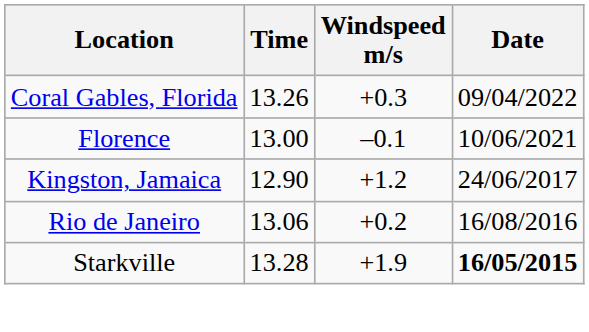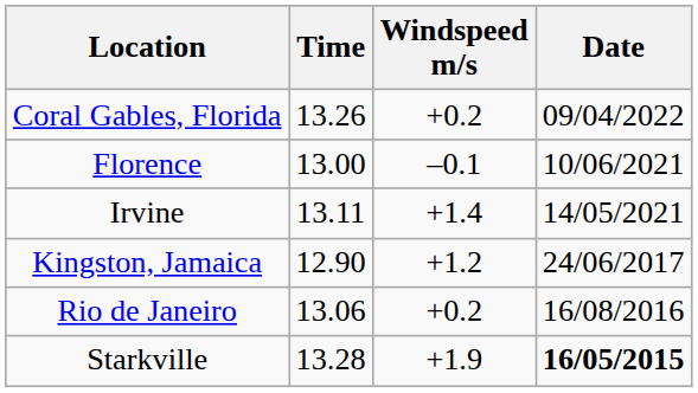 <table class="wikitable" style= "text-align: center">
 <tr>
 <th>Location</th>
 <th>Time</th>
 <th>Windspeed<br>m/s</th>
 <th>Date</th>
 </tr>
 <tr>
 <td><a href='#'>Coral Gables, Florida</a></td>
 <td>13.26</td>
-<td>+0.3</td>
+<td>+0.2</td>
 <td>09/04/2022</td>
 </tr>
 <tr>
 <td><a href='#'>Florence</a></td>
 <td>13.00</td>
 <td>–0.1</td>
 <td>10/06/2021</td>
+</tr>
+<tr>
+<td>Irvine</td>
+<td>13.11</td>
+<td>+1.4</td>
+<td>14/05/2021</td>
 </tr>
 <tr>
 <td><a href='#'>Kingston, Jamaica</a></td>
 <td>12.90</td>
 <td>+1.2</td>
 <td>24/06/2017</td>
 </tr>
 <tr>
 <td><a href='#'>Rio de Janeiro</a></td>
 <td>13.06</td>
 <td>+0.2</td>
 <td>16/08/2016</td>
 </tr>
 <tr>
 <td>Starkville</td>
 <td>13.28</td>
 <td>+1.9</td>
 <td><strong>16/05/2015</strong></td>
 </tr>
 </table>
